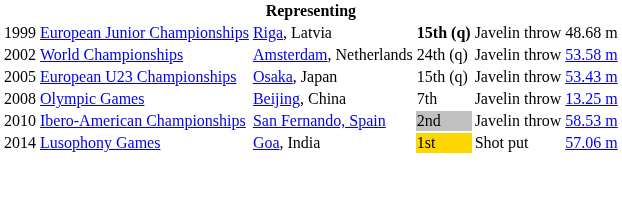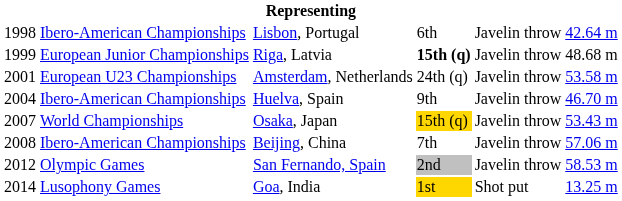 <table>
 <tr>
 <th colspan="6">Representing </th>
+</tr>
+<tr>
+<td>1998</td>
+<td><a href='#'>Ibero-American Championships</a></td>
+<td><a href='#'>Lisbon</a>, Portugal</td>
+<td>6th</td>
+<td>Javelin throw</td>
+<td><a href='#'>42.64 m</a></td>
 </tr>
 <tr>
 <td>1999</td>
 <td><a href='#'>European Junior Championships</a></td>
 <td><a href='#'>Riga</a>, Latvia</td>
 <td><strong>15th (q)</strong></td>
 <td>Javelin throw</td>
 <td>48.68 m</td>
 </tr>
 <tr>
-<td>2002</td>
-<td><a href='#'>World Championships</a></td>
+<td>2001</td>
+<td><a href='#'>European U23 Championships</a></td>
 <td><a href='#'>Amsterdam</a>, Netherlands</td>
 <td>24th (q)</td>
 <td>Javelin throw</td>
 <td><a href='#'>53.58 m</a></td>
 </tr>
 <tr>
-<td>2005</td>
-<td><a href='#'>European U23 Championships</a></td>
+<td>2004</td>
+<td><a href='#'>Ibero-American Championships</a></td>
+<td><a href='#'>Huelva</a>, Spain</td>
+<td>9th</td>
+<td>Javelin throw</td>
+<td><a href='#'>46.70 m</a></td>
+</tr>
+<tr>
+<td>2007</td>
+<td><a href='#'>World Championships</a></td>
 <td><a href='#'>Osaka</a>, Japan</td>
-<td>15th (q)</td>
+<td style="background: gold;">15th (q)</td>
 <td>Javelin throw</td>
 <td><a href='#'>53.43 m</a></td>
 </tr>
 <tr>
 <td>2008</td>
-<td><a href='#'>Olympic Games</a></td>
+<td><a href='#'>Ibero-American Championships</a></td>
 <td><a href='#'>Beijing</a>, China</td>
 <td>7th</td>
 <td>Javelin throw</td>
-<td><a href='#'>13.25 m</a></td>
+<td><a href='#'>57.06 m</a></td>
 </tr>
 <tr>
-<td>2010</td>
-<td><a href='#'>Ibero-American Championships</a></td>
+<td>2012</td>
+<td><a href='#'>Olympic Games</a></td>
 <td><a href='#'>San Fernando, Spain</a></td>
 <td bgcolor=silver>2nd</td>
 <td>Javelin throw</td>
 <td><a href='#'>58.53 m</a></td>
 </tr>
 <tr>
 <td>2014</td>
 <td><a href='#'>Lusophony Games</a></td>
 <td><a href='#'>Goa</a>, India</td>
 <td bgcolor=gold>1st</td>
 <td>Shot put</td>
-<td><a href='#'>57.06 m</a></td>
+<td><a href='#'>13.25 m</a></td>
 </tr>
 </table>
